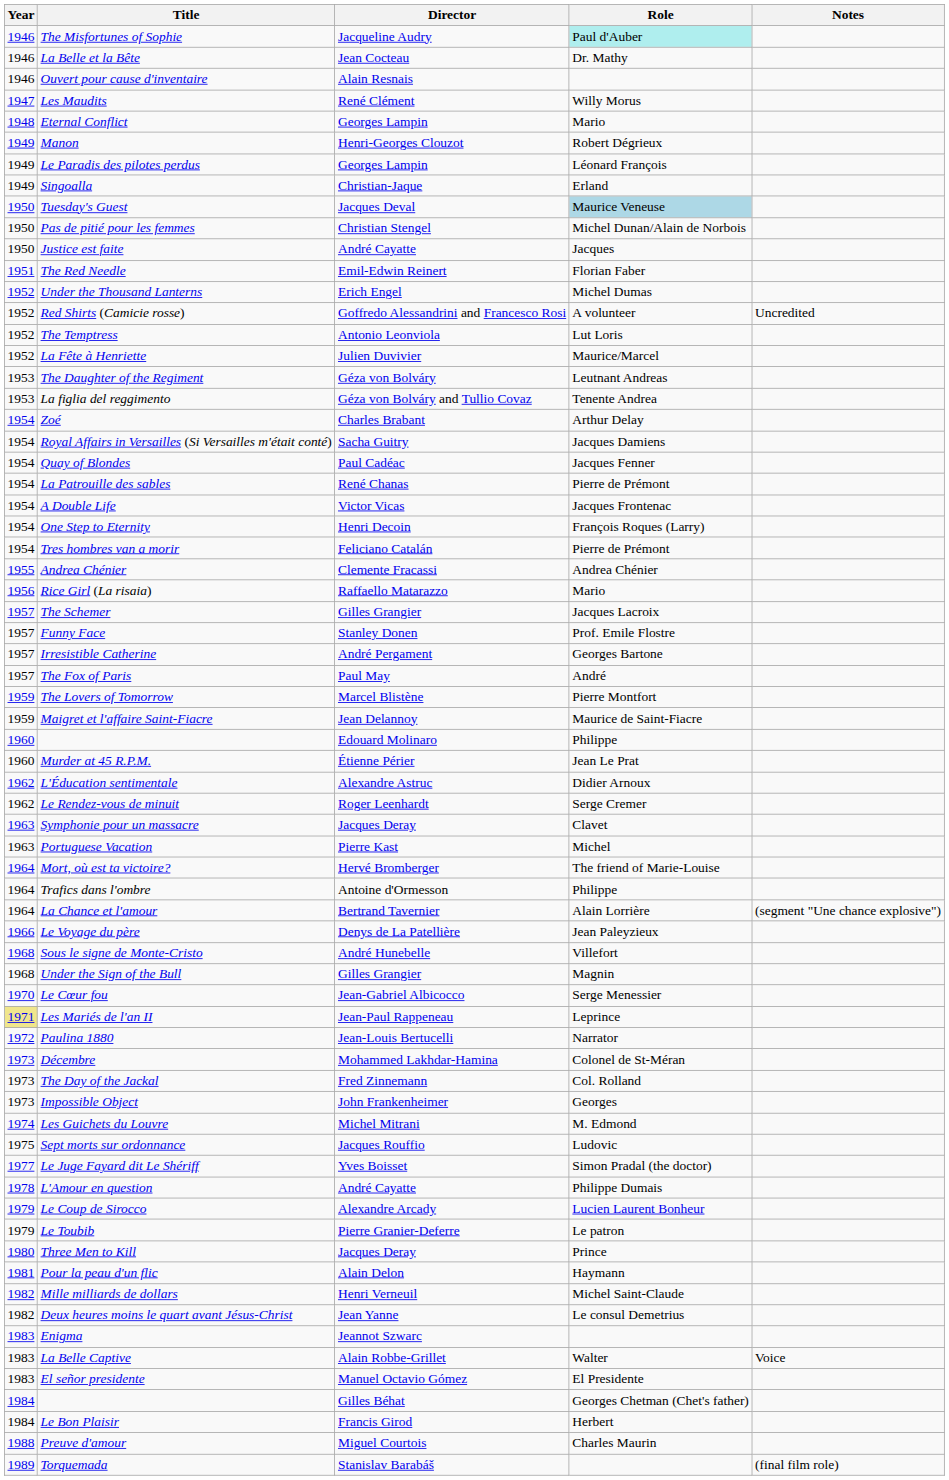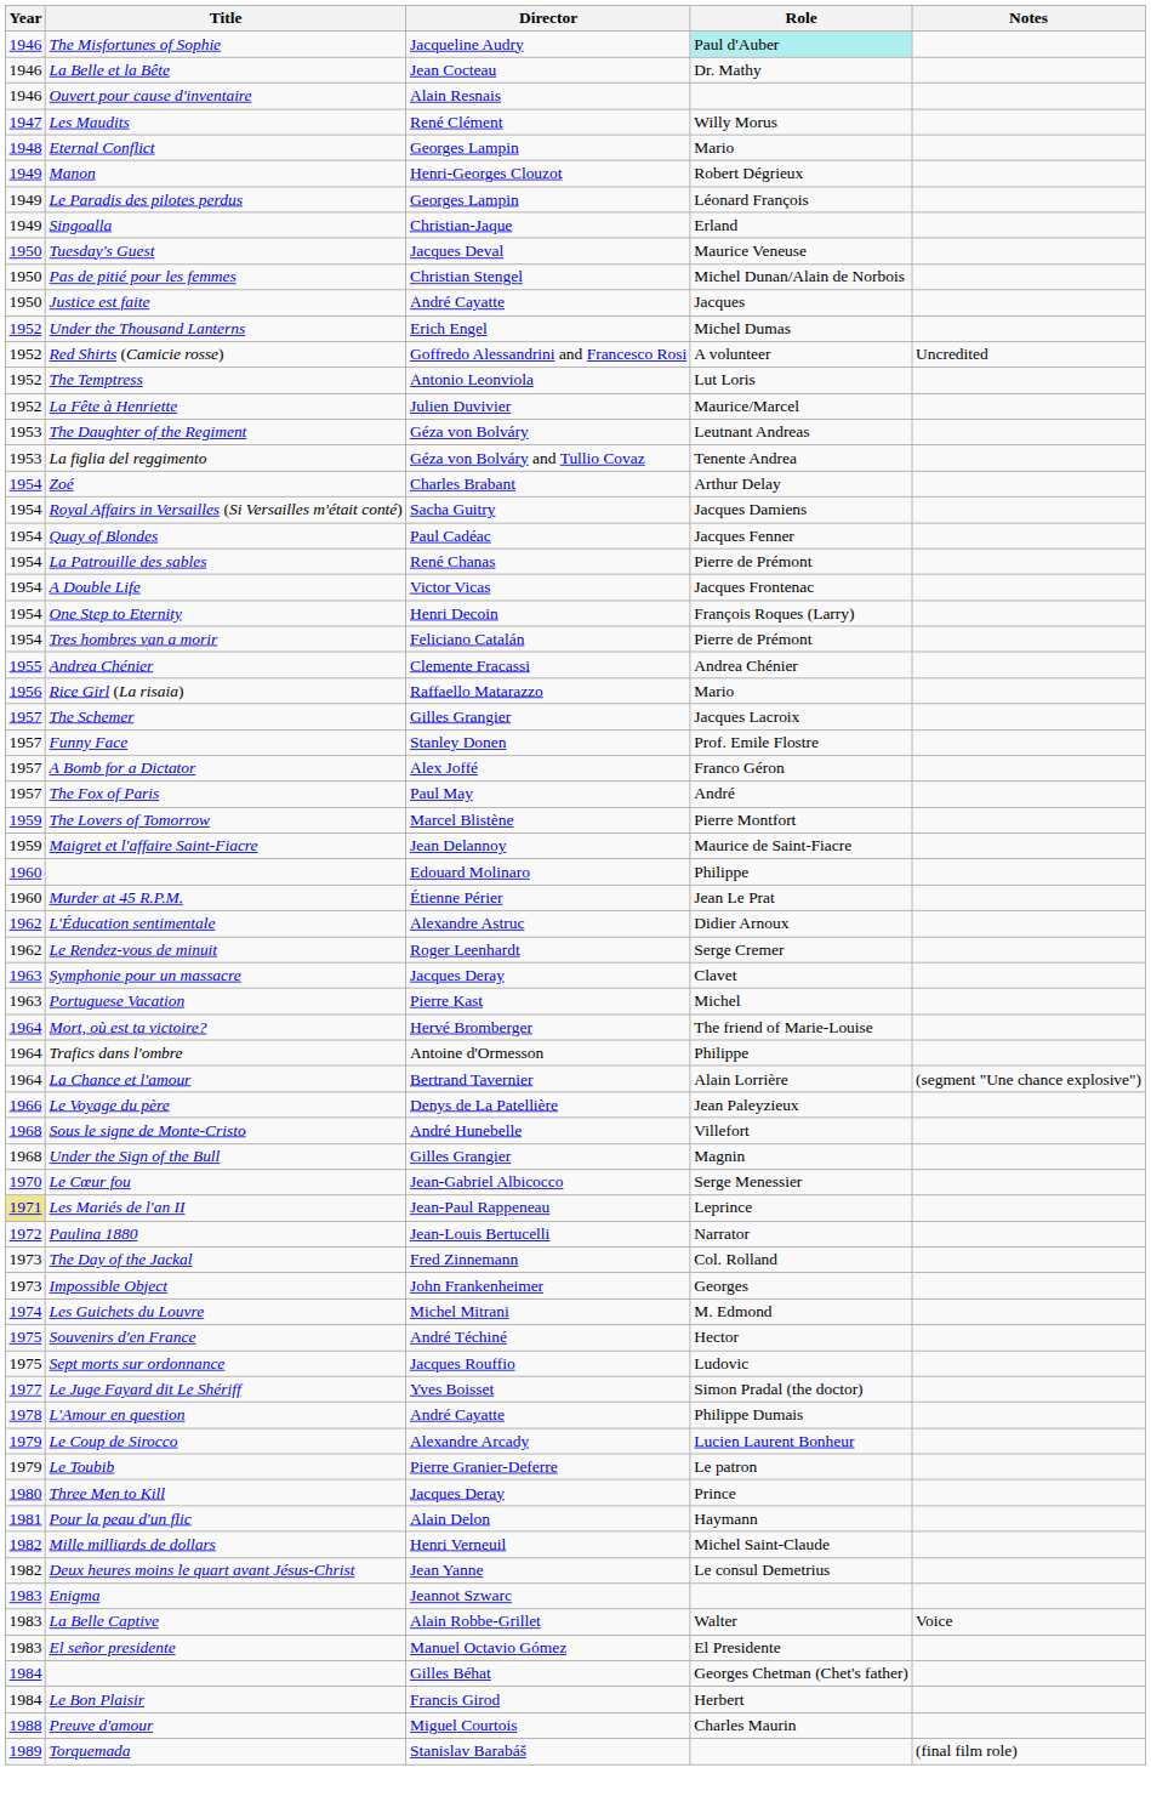 <table class="wikitable">
 <tr>
 <th>Year</th>
 <th>Title</th>
 <th>Director</th>
 <th>Role</th>
 <th>Notes</th>
 </tr>
 <tr>
 <td><a href='#'>1946</a></td>
 <td><em><a href='#'>The Misfortunes of Sophie</a></em></td>
 <td><a href='#'>Jacqueline Audry</a></td>
 <td style="background: paleturquoise;">Paul d'Auber</td>
 <td></td>
 </tr>
 <tr>
 <td>1946</td>
 <td><em><a href='#'>La Belle et la Bête</a></em></td>
 <td><a href='#'>Jean Cocteau</a></td>
 <td>Dr. Mathy</td>
 <td></td>
 </tr>
 <tr>
 <td>1946</td>
 <td><em><a href='#'>Ouvert pour cause d'inventaire</a></em></td>
 <td><a href='#'>Alain Resnais</a></td>
 <td></td>
 <td></td>
 </tr>
 <tr>
 <td><a href='#'>1947</a></td>
 <td><em><a href='#'>Les Maudits</a></em></td>
 <td><a href='#'>René Clément</a></td>
 <td>Willy Morus</td>
 <td></td>
 </tr>
 <tr>
 <td><a href='#'>1948</a></td>
 <td><em><a href='#'>Eternal Conflict</a></em></td>
 <td><a href='#'>Georges Lampin</a></td>
 <td>Mario</td>
 <td></td>
 </tr>
 <tr>
 <td><a href='#'>1949</a></td>
 <td><em><a href='#'>Manon</a></em></td>
 <td><a href='#'>Henri-Georges Clouzot</a></td>
 <td>Robert Dégrieux</td>
 <td></td>
 </tr>
 <tr>
 <td>1949</td>
 <td><em><a href='#'>Le Paradis des pilotes perdus</a></em></td>
 <td><a href='#'>Georges Lampin</a></td>
 <td>Léonard François</td>
 <td></td>
 </tr>
 <tr>
 <td>1949</td>
 <td><em><a href='#'>Singoalla</a></em></td>
 <td><a href='#'>Christian-Jaque</a></td>
 <td>Erland</td>
 <td></td>
 </tr>
 <tr>
 <td><a href='#'>1950</a></td>
 <td><em><a href='#'>Tuesday's Guest</a></em></td>
 <td><a href='#'>Jacques Deval</a></td>
-<td style="background: lightblue;">Maurice Veneuse</td>
+<td>Maurice Veneuse</td>
 <td></td>
 </tr>
 <tr>
 <td>1950</td>
 <td><em><a href='#'>Pas de pitié pour les femmes</a></em></td>
 <td><a href='#'>Christian Stengel</a></td>
 <td>Michel Dunan/Alain de Norbois</td>
 <td></td>
 </tr>
 <tr>
 <td>1950</td>
 <td><em><a href='#'>Justice est faite</a></em></td>
 <td><a href='#'>André Cayatte</a></td>
 <td>Jacques</td>
-<td></td>
-</tr>
-<tr>
-<td><a href='#'>1951</a></td>
-<td><em><a href='#'>The Red Needle</a></em></td>
-<td><a href='#'>Emil-Edwin Reinert</a></td>
-<td>Florian Faber</td>
 <td></td>
 </tr>
 <tr>
 <td><a href='#'>1952</a></td>
 <td><em><a href='#'>Under the Thousand Lanterns</a></em></td>
 <td><a href='#'>Erich Engel</a></td>
 <td>Michel Dumas</td>
 <td></td>
 </tr>
 <tr>
 <td>1952</td>
 <td><em><a href='#'>Red Shirts</a></em> (<em>Camicie rosse</em>)</td>
 <td><a href='#'>Goffredo Alessandrini</a> and <a href='#'>Francesco Rosi</a></td>
 <td>A volunteer</td>
 <td>Uncredited</td>
 </tr>
 <tr>
 <td>1952</td>
 <td><em><a href='#'>The Temptress</a></em></td>
 <td><a href='#'>Antonio Leonviola</a></td>
 <td>Lut Loris</td>
 <td></td>
 </tr>
 <tr>
 <td>1952</td>
 <td><em><a href='#'>La Fête à Henriette</a></em></td>
 <td><a href='#'>Julien Duvivier</a></td>
 <td>Maurice/Marcel</td>
 <td></td>
 </tr>
 <tr>
 <td>1953</td>
 <td><em><a href='#'>The Daughter of the Regiment</a></em></td>
 <td><a href='#'>Géza von Bolváry</a></td>
 <td>Leutnant Andreas</td>
 <td></td>
 </tr>
 <tr>
 <td>1953</td>
 <td><em>La figlia del reggimento</em></td>
 <td><a href='#'>Géza von Bolváry</a> and <a href='#'>Tullio Covaz</a></td>
 <td>Tenente Andrea</td>
 <td></td>
 </tr>
 <tr>
 <td><a href='#'>1954</a></td>
 <td><em><a href='#'>Zoé</a></em></td>
 <td><a href='#'>Charles Brabant</a></td>
 <td>Arthur Delay</td>
 <td></td>
 </tr>
 <tr>
 <td>1954</td>
 <td><em><a href='#'>Royal Affairs in Versailles</a></em> (<em>Si Versailles m'était conté</em>)</td>
 <td><a href='#'>Sacha Guitry</a></td>
 <td>Jacques Damiens</td>
 <td></td>
 </tr>
 <tr>
 <td>1954</td>
 <td><em><a href='#'>Quay of Blondes</a></em></td>
 <td><a href='#'>Paul Cadéac</a></td>
 <td>Jacques Fenner</td>
 <td></td>
 </tr>
 <tr>
 <td>1954</td>
 <td><em><a href='#'>La Patrouille des sables</a></em></td>
 <td><a href='#'>René Chanas</a></td>
 <td>Pierre de Prémont</td>
 <td></td>
 </tr>
 <tr>
 <td>1954</td>
 <td><em><a href='#'>A Double Life</a></em></td>
 <td><a href='#'>Victor Vicas</a></td>
 <td>Jacques Frontenac</td>
 <td></td>
 </tr>
 <tr>
 <td>1954</td>
 <td><em><a href='#'>One Step to Eternity</a></em></td>
 <td><a href='#'>Henri Decoin</a></td>
 <td>François Roques (Larry)</td>
 <td></td>
 </tr>
 <tr>
 <td>1954</td>
 <td><em><a href='#'>Tres hombres van a morir</a></em></td>
 <td><a href='#'>Feliciano Catalán</a></td>
 <td>Pierre de Prémont</td>
 <td></td>
 </tr>
 <tr>
 <td><a href='#'>1955</a></td>
 <td><em><a href='#'>Andrea Chénier</a></em></td>
 <td><a href='#'>Clemente Fracassi</a></td>
 <td>Andrea Chénier</td>
 <td></td>
 </tr>
 <tr>
 <td><a href='#'>1956</a></td>
 <td><em><a href='#'>Rice Girl</a></em> (<em>La risaia</em>)</td>
 <td><a href='#'>Raffaello Matarazzo</a></td>
 <td>Mario</td>
 <td></td>
 </tr>
 <tr>
 <td><a href='#'>1957</a></td>
 <td><em><a href='#'>The Schemer</a></em></td>
 <td><a href='#'>Gilles Grangier</a></td>
 <td>Jacques Lacroix</td>
 <td></td>
 </tr>
 <tr>
 <td>1957</td>
 <td><em><a href='#'>Funny Face</a></em></td>
 <td><a href='#'>Stanley Donen</a></td>
 <td>Prof. Emile Flostre</td>
 <td></td>
 </tr>
 <tr>
 <td>1957</td>
-<td><em><a href='#'>Irresistible Catherine</a></em></td>
-<td><a href='#'>André Pergament</a></td>
-<td>Georges Bartone</td>
+<td><em><a href='#'>A Bomb for a Dictator</a></em></td>
+<td><a href='#'>Alex Joffé</a></td>
+<td>Franco Géron</td>
 <td></td>
 </tr>
 <tr>
 <td>1957</td>
 <td><em><a href='#'>The Fox of Paris</a></em></td>
 <td><a href='#'>Paul May</a></td>
 <td>André</td>
 <td></td>
 </tr>
 <tr>
 <td><a href='#'>1959</a></td>
 <td><em><a href='#'>The Lovers of Tomorrow</a></em></td>
 <td><a href='#'>Marcel Blistène</a></td>
 <td>Pierre Montfort</td>
 <td></td>
 </tr>
 <tr>
 <td>1959</td>
 <td><em><a href='#'>Maigret et l'affaire Saint-Fiacre</a></em></td>
 <td><a href='#'>Jean Delannoy</a></td>
 <td>Maurice de Saint-Fiacre</td>
 <td></td>
 </tr>
 <tr>
 <td><a href='#'>1960</a></td>
 <td><em></em></td>
 <td><a href='#'>Edouard Molinaro</a></td>
 <td>Philippe</td>
 <td></td>
 </tr>
 <tr>
 <td>1960</td>
 <td><em><a href='#'>Murder at 45 R.P.M.</a></em></td>
 <td><a href='#'>Étienne Périer</a></td>
 <td>Jean Le Prat</td>
 <td></td>
 </tr>
 <tr>
 <td><a href='#'>1962</a></td>
 <td><em><a href='#'>L'Éducation sentimentale</a></em></td>
 <td><a href='#'>Alexandre Astruc</a></td>
 <td>Didier Arnoux</td>
 <td></td>
 </tr>
 <tr>
 <td>1962</td>
 <td><em><a href='#'>Le Rendez-vous de minuit</a></em></td>
 <td><a href='#'>Roger Leenhardt</a></td>
 <td>Serge Cremer</td>
 <td></td>
 </tr>
 <tr>
 <td><a href='#'>1963</a></td>
 <td><em><a href='#'>Symphonie pour un massacre</a></em></td>
 <td><a href='#'>Jacques Deray</a></td>
 <td>Clavet</td>
 <td></td>
 </tr>
 <tr>
 <td>1963</td>
 <td><em><a href='#'>Portuguese Vacation</a></em></td>
 <td><a href='#'>Pierre Kast</a></td>
 <td>Michel</td>
 <td></td>
 </tr>
 <tr>
 <td><a href='#'>1964</a></td>
 <td><em><a href='#'>Mort, où est ta victoire?</a></em></td>
 <td><a href='#'>Hervé Bromberger</a></td>
 <td>The friend of Marie-Louise</td>
 <td></td>
 </tr>
 <tr>
 <td>1964</td>
 <td><em>Trafics dans l'ombre</em></td>
 <td>Antoine d'Ormesson</td>
 <td>Philippe</td>
 <td></td>
 </tr>
 <tr>
 <td>1964</td>
 <td><em><a href='#'>La Chance et l'amour</a></em></td>
 <td><a href='#'>Bertrand Tavernier</a></td>
 <td>Alain Lorrière</td>
 <td>(segment "Une chance explosive")</td>
 </tr>
 <tr>
 <td><a href='#'>1966</a></td>
 <td><em><a href='#'>Le Voyage du père</a></em></td>
 <td><a href='#'>Denys de La Patellière</a></td>
 <td>Jean Paleyzieux</td>
 <td></td>
 </tr>
 <tr>
 <td><a href='#'>1968</a></td>
 <td><em><a href='#'>Sous le signe de Monte-Cristo</a></em></td>
 <td><a href='#'>André Hunebelle</a></td>
 <td>Villefort</td>
 <td></td>
 </tr>
 <tr>
 <td>1968</td>
 <td><em><a href='#'>Under the Sign of the Bull</a></em></td>
 <td><a href='#'>Gilles Grangier</a></td>
 <td>Magnin</td>
 <td></td>
 </tr>
 <tr>
 <td><a href='#'>1970</a></td>
 <td><em><a href='#'>Le Cœur fou</a></em></td>
 <td><a href='#'>Jean-Gabriel Albicocco</a></td>
 <td>Serge Menessier</td>
 <td></td>
 </tr>
 <tr>
 <td style="background: khaki;"><a href='#'>1971</a></td>
 <td><em><a href='#'>Les Mariés de l'an II</a></em></td>
 <td><a href='#'>Jean-Paul Rappeneau</a></td>
 <td>Leprince</td>
 <td></td>
 </tr>
 <tr>
 <td><a href='#'>1972</a></td>
 <td><em><a href='#'>Paulina 1880</a></em></td>
 <td><a href='#'>Jean-Louis Bertucelli</a></td>
 <td>Narrator</td>
 <td></td>
 </tr>
 <tr>
-<td><a href='#'>1973</a></td>
-<td><em><a href='#'>Décembre</a></em></td>
-<td><a href='#'>Mohammed Lakhdar-Hamina</a></td>
-<td>Colonel de St-Méran</td>
-<td></td>
-</tr>
-<tr>
 <td>1973</td>
 <td><em><a href='#'>The Day of the Jackal</a></em></td>
 <td><a href='#'>Fred Zinnemann</a></td>
 <td>Col. Rolland</td>
 <td></td>
 </tr>
 <tr>
 <td>1973</td>
 <td><em><a href='#'>Impossible Object</a></em></td>
 <td><a href='#'>John Frankenheimer</a></td>
 <td>Georges</td>
 <td></td>
 </tr>
 <tr>
 <td><a href='#'>1974</a></td>
 <td><em><a href='#'>Les Guichets du Louvre</a></em></td>
 <td><a href='#'>Michel Mitrani</a></td>
 <td>M. Edmond</td>
+<td></td>
+</tr>
+<tr>
+<td><a href='#'>1975</a></td>
+<td><em><a href='#'>Souvenirs d'en France</a></em></td>
+<td><a href='#'>André Téchiné</a></td>
+<td>Hector</td>
 <td></td>
 </tr>
 <tr>
 <td>1975</td>
 <td><em><a href='#'>Sept morts sur ordonnance</a></em></td>
 <td><a href='#'>Jacques Rouffio</a></td>
 <td>Ludovic</td>
 <td></td>
 </tr>
 <tr>
 <td><a href='#'>1977</a></td>
 <td><em><a href='#'>Le Juge Fayard dit Le Shériff</a></em></td>
 <td><a href='#'>Yves Boisset</a></td>
 <td>Simon Pradal (the doctor)</td>
 <td></td>
 </tr>
 <tr>
 <td><a href='#'>1978</a></td>
 <td><em><a href='#'>L'Amour en question</a></em></td>
 <td><a href='#'>André Cayatte</a></td>
 <td>Philippe Dumais</td>
 <td></td>
 </tr>
 <tr>
 <td><a href='#'>1979</a></td>
 <td><em><a href='#'>Le Coup de Sirocco</a></em></td>
 <td><a href='#'>Alexandre Arcady</a></td>
 <td><a href='#'>Lucien Laurent Bonheur</a></td>
 <td></td>
 </tr>
 <tr>
 <td>1979</td>
 <td><em><a href='#'>Le Toubib</a></em></td>
 <td><a href='#'>Pierre Granier-Deferre</a></td>
 <td>Le patron</td>
 <td></td>
 </tr>
 <tr>
 <td><a href='#'>1980</a></td>
 <td><em><a href='#'>Three Men to Kill</a></em></td>
 <td><a href='#'>Jacques Deray</a></td>
 <td>Prince</td>
 <td></td>
 </tr>
 <tr>
 <td><a href='#'>1981</a></td>
 <td><em><a href='#'>Pour la peau d'un flic</a></em></td>
 <td><a href='#'>Alain Delon</a></td>
 <td>Haymann</td>
 <td></td>
 </tr>
 <tr>
 <td><a href='#'>1982</a></td>
 <td><em><a href='#'>Mille milliards de dollars</a></em></td>
 <td><a href='#'>Henri Verneuil</a></td>
 <td>Michel Saint-Claude</td>
 <td></td>
 </tr>
 <tr>
 <td>1982</td>
 <td><em><a href='#'>Deux heures moins le quart avant Jésus-Christ</a></em></td>
 <td><a href='#'>Jean Yanne</a></td>
 <td>Le consul Demetrius</td>
 <td></td>
 </tr>
 <tr>
 <td><a href='#'>1983</a></td>
 <td><em><a href='#'>Enigma</a></em></td>
 <td><a href='#'>Jeannot Szwarc</a></td>
 <td></td>
 <td></td>
 </tr>
 <tr>
 <td>1983</td>
 <td><em><a href='#'>La Belle Captive</a></em></td>
 <td><a href='#'>Alain Robbe-Grillet</a></td>
 <td>Walter</td>
 <td>Voice</td>
 </tr>
 <tr>
 <td>1983</td>
 <td><em><a href='#'>El señor presidente</a></em></td>
 <td><a href='#'>Manuel Octavio Gómez</a></td>
 <td>El Presidente</td>
 <td></td>
 </tr>
 <tr>
 <td><a href='#'>1984</a></td>
 <td><em></em></td>
 <td><a href='#'>Gilles Béhat</a></td>
 <td>Georges Chetman (Chet's father)</td>
 <td></td>
 </tr>
 <tr>
 <td 1984 in film>1984</td>
 <td><em><a href='#'>Le Bon Plaisir</a></em></td>
 <td><a href='#'>Francis Girod</a></td>
 <td>Herbert</td>
 <td></td>
 </tr>
 <tr>
 <td><a href='#'>1988</a></td>
 <td><em><a href='#'>Preuve d'amour</a></em></td>
 <td><a href='#'>Miguel Courtois</a></td>
 <td>Charles Maurin</td>
 <td></td>
 </tr>
 <tr>
 <td><a href='#'>1989</a></td>
 <td><em><a href='#'>Torquemada</a></em></td>
 <td><a href='#'>Stanislav Barabáš</a></td>
 <td></td>
 <td>(final film role)</td>
 </tr>
 </table>
